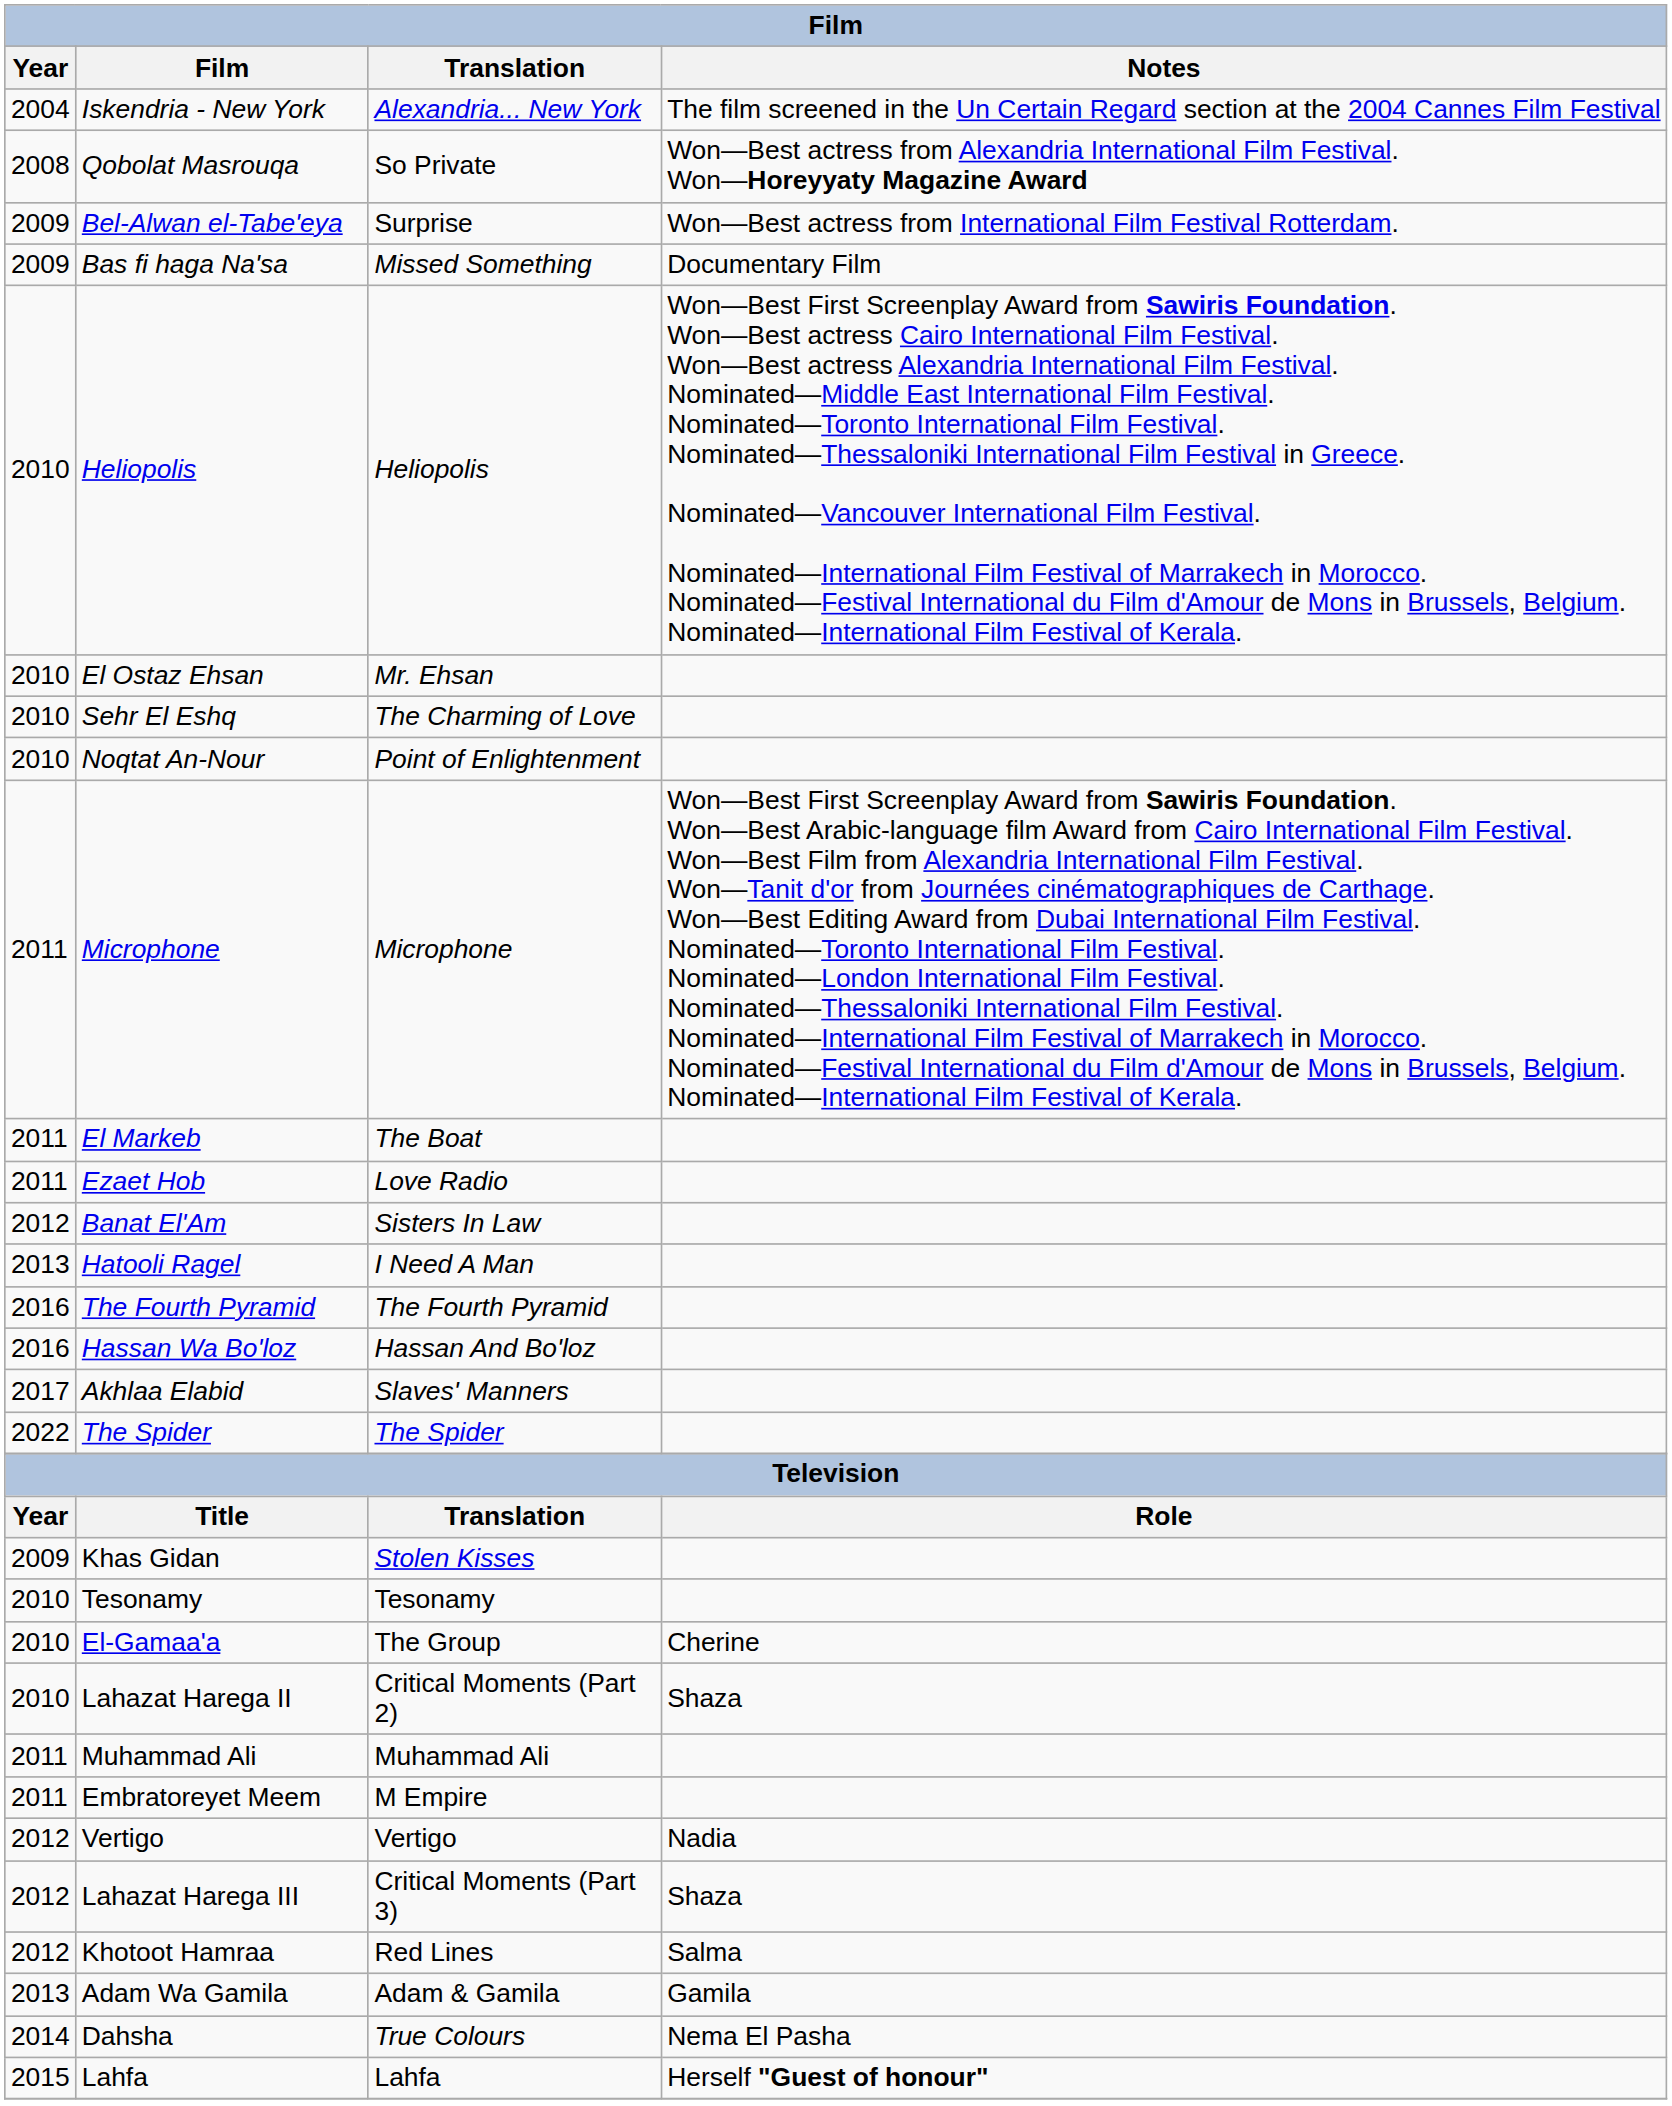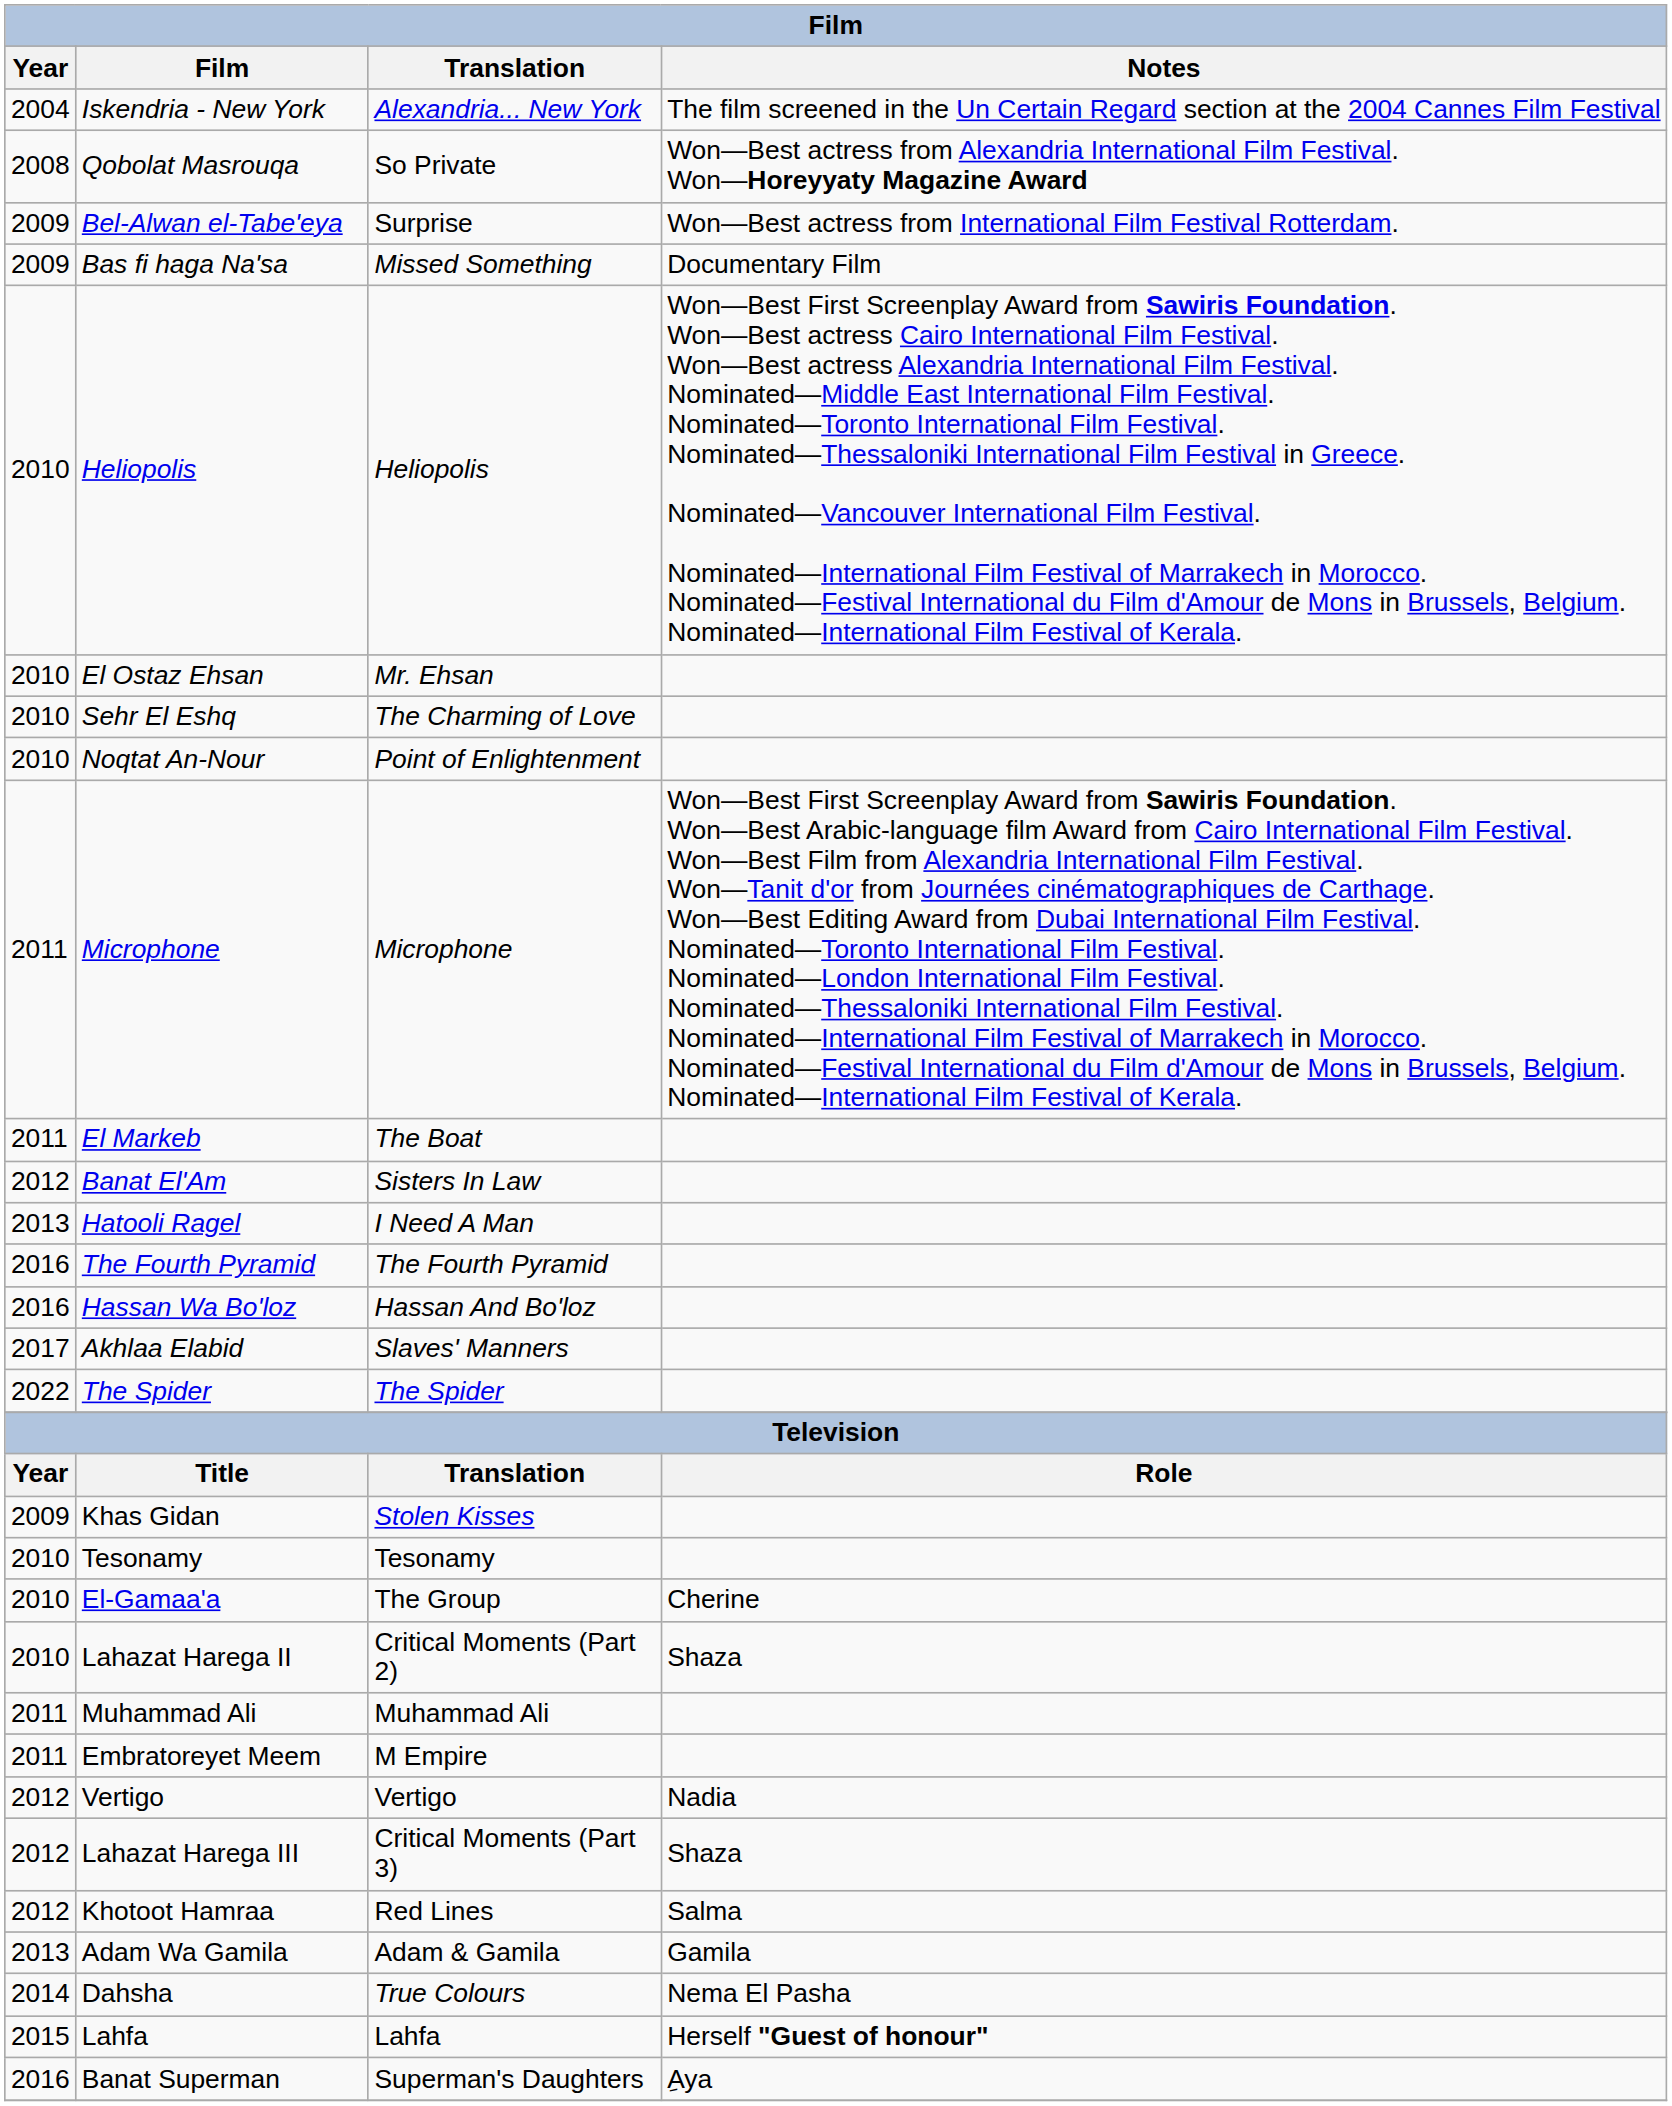 <table class="wikitable" style="font-size: 100%;">
 <tr>
 <th colspan="4" style="background: LightSteelBlue;">Film</th>
 </tr>
 <tr>
 <th align="center">Year</th>
 <th width="170">Film</th>
 <th width="170">Translation</th>
 <th>Notes</th>
 </tr>
 <tr>
 <td>2004</td>
 <td><em>Iskendria - New York</em></td>
 <td><em><a href='#'>Alexandria... New York</a></em></td>
 <td>The film screened in the <a href='#'>Un Certain Regard</a> section at the <a href='#'>2004 Cannes Film Festival</a></td>
 </tr>
 <tr>
 <td>2008</td>
 <td><em>Qobolat Masrouqa</em></td>
 <td>So Private</td>
 <td>Won—Best actress from <a href='#'>Alexandria International Film Festival</a>. <br> Won—<strong>Horeyyaty Magazine Award</strong></td>
 </tr>
 <tr>
 <td>2009</td>
 <td><em><a href='#'>Bel-Alwan el-Tabe'eya</a></em></td>
 <td>Surprise</td>
 <td>Won—Best actress from <a href='#'>International Film Festival Rotterdam</a>.</td>
 </tr>
 <tr>
 <td>2009</td>
 <td><em>Bas fi haga Na'sa</em></td>
 <td><em>Missed Something</em></td>
 <td>Documentary Film</td>
 </tr>
 <tr>
 <td>2010</td>
 <td><em><a href='#'>Heliopolis</a></em></td>
 <td><em>Heliopolis</em></td>
 <td>Won—Best First Screenplay Award from <strong><a href='#'>Sawiris Foundation</a></strong>.<br> Won—Best actress <a href='#'>Cairo International Film Festival</a>.<br> Won—Best actress <a href='#'>Alexandria International Film Festival</a>. <br> Nominated—<a href='#'>Middle East International Film Festival</a>.<br> Nominated—<a href='#'>Toronto International Film Festival</a>.<br> Nominated—<a href='#'>Thessaloniki International Film Festival</a> in <a href='#'>Greece</a>.<br> <br> Nominated—<a href='#'>Vancouver International Film Festival</a>.<br> <br> Nominated—<a href='#'>International Film Festival of Marrakech</a> in <a href='#'>Morocco</a>.<br> Nominated—<a href='#'>Festival International du Film d'Amour</a> de <a href='#'>Mons</a> in <a href='#'>Brussels</a>, <a href='#'>Belgium</a>.<br> Nominated—<a href='#'>International Film Festival of Kerala</a>.</td>
 </tr>
 <tr>
 <td>2010</td>
 <td><em>El Ostaz Ehsan</em></td>
 <td><em>Mr. Ehsan</em></td>
 <td></td>
 </tr>
 <tr>
 <td>2010</td>
 <td><em>Sehr El Eshq</em></td>
 <td><em>The Charming of Love</em></td>
 <td></td>
 </tr>
 <tr>
 <td>2010</td>
 <td><em>Noqtat An-Nour</em></td>
 <td><em>Point of Enlightenment</em></td>
 <td></td>
 </tr>
 <tr>
 <td>2011</td>
 <td><em><a href='#'>Microphone</a></em></td>
 <td><em>Microphone</em></td>
 <td>Won—Best First Screenplay Award from <strong>Sawiris Foundation</strong>.<br> Won—Best Arabic-language film Award from <a href='#'>Cairo International Film Festival</a>. <br> Won—Best Film from <a href='#'>Alexandria International Film Festival</a>. <br> Won—<a href='#'>Tanit d'or</a> from <a href='#'>Journées cinématographiques de Carthage</a>.<br> Won—Best Editing Award  from <a href='#'>Dubai International Film Festival</a>.<br> Nominated—<a href='#'>Toronto International Film Festival</a>.<br> Nominated—<a href='#'>London International Film Festival</a>.<br> Nominated—<a href='#'>Thessaloniki International Film Festival</a>.<br> Nominated—<a href='#'>International Film Festival of Marrakech</a> in <a href='#'>Morocco</a>.<br> Nominated—<a href='#'>Festival International du Film d'Amour</a> de <a href='#'>Mons</a> in <a href='#'>Brussels</a>, <a href='#'>Belgium</a>.<br> Nominated—<a href='#'>International Film Festival of Kerala</a>.</td>
 </tr>
 <tr>
 <td>2011</td>
 <td><em><a href='#'>El Markeb</a></em></td>
 <td><em>The Boat</em></td>
-<td></td>
-</tr>
-<tr>
-<td>2011</td>
-<td><em><a href='#'>Ezaet Hob</a></em></td>
-<td><em>Love Radio</em></td>
 <td></td>
 </tr>
 <tr>
 <td>2012</td>
 <td><em><a href='#'>Banat El'Am</a></em></td>
 <td><em>Sisters In Law</em></td>
 <td></td>
 </tr>
 <tr>
 <td>2013</td>
 <td><em><a href='#'>Hatooli Ragel</a></em></td>
 <td><em>I Need A Man</em></td>
 <td></td>
 </tr>
 <tr>
 <td>2016</td>
 <td><em><a href='#'>The Fourth Pyramid</a></em></td>
 <td><em>The Fourth Pyramid</em></td>
 <td></td>
 </tr>
 <tr>
 <td>2016</td>
 <td><em><a href='#'>Hassan Wa Bo'loz</a></em></td>
 <td><em>Hassan And Bo'loz</em></td>
 </tr>
 <tr>
 <td>2017</td>
 <td><em>Akhlaa Elabid</em></td>
 <td><em>Slaves' Manners</em></td>
 <td></td>
 </tr>
 <tr>
 <td>2022</td>
 <td><em><a href='#'>The Spider</a></em></td>
 <td><em><a href='#'>The Spider</a></em></td>
 <td></td>
 </tr>
 <tr>
 </tr>
 <tr>
 <th colspan="4" style="background: LightSteelBlue;">Television</th>
 </tr>
 <tr>
 <th>Year</th>
 <th>Title</th>
 <th>Translation</th>
 <th class="unsortable">Role</th>
 </tr>
 <tr>
 <td>2009</td>
 <td>Khas Gidan</td>
 <td><em><a href='#'>Stolen Kisses</a></em></td>
 <td></td>
 </tr>
 <tr>
 <td>2010</td>
 <td>Tesonamy</td>
 <td>Tesonamy</td>
 <td></td>
 </tr>
 <tr>
 <td>2010</td>
 <td><a href='#'>El-Gamaa'a</a></td>
 <td>The Group</td>
 <td>Cherine</td>
 </tr>
 <tr>
 <td>2010</td>
 <td>Lahazat Harega II</td>
 <td>Critical Moments (Part 2)</td>
 <td>Shaza</td>
 </tr>
 <tr>
 <td>2011</td>
 <td>Muhammad Ali</td>
 <td>Muhammad Ali</td>
 <td></td>
 </tr>
 <tr>
 <td>2011</td>
 <td>Embratoreyet Meem</td>
 <td>M Empire</td>
 <td></td>
 </tr>
 <tr>
 <td>2012</td>
 <td>Vertigo</td>
 <td>Vertigo</td>
 <td>Nadia</td>
 </tr>
 <tr>
 <td>2012</td>
 <td>Lahazat Harega III</td>
 <td>Critical Moments (Part 3)</td>
 <td>Shaza</td>
 </tr>
 <tr>
 <td>2012</td>
 <td>Khotoot Hamraa</td>
 <td>Red Lines</td>
 <td>Salma</td>
 </tr>
 <tr>
 <td>2013</td>
 <td>Adam Wa Gamila</td>
 <td>Adam & Gamila</td>
 <td>Gamila</td>
 </tr>
 <tr>
 <td>2014</td>
 <td>Dahsha</td>
 <td><em>True Colours</em></td>
 <td>Nema El Pasha</td>
 </tr>
 <tr>
 <td>2015</td>
 <td>Lahfa</td>
 <td>Lahfa</td>
 <td>Herself <strong>"Guest of honour"</strong> </td>
 </tr>
 <tr>
+<td>2016</td>
+<td>Banat Superman</td>
+<td>Superman's Daughters</td>
+<td>ِAya</td>
+</tr>
+<tr>
 </tr>
 </table>
